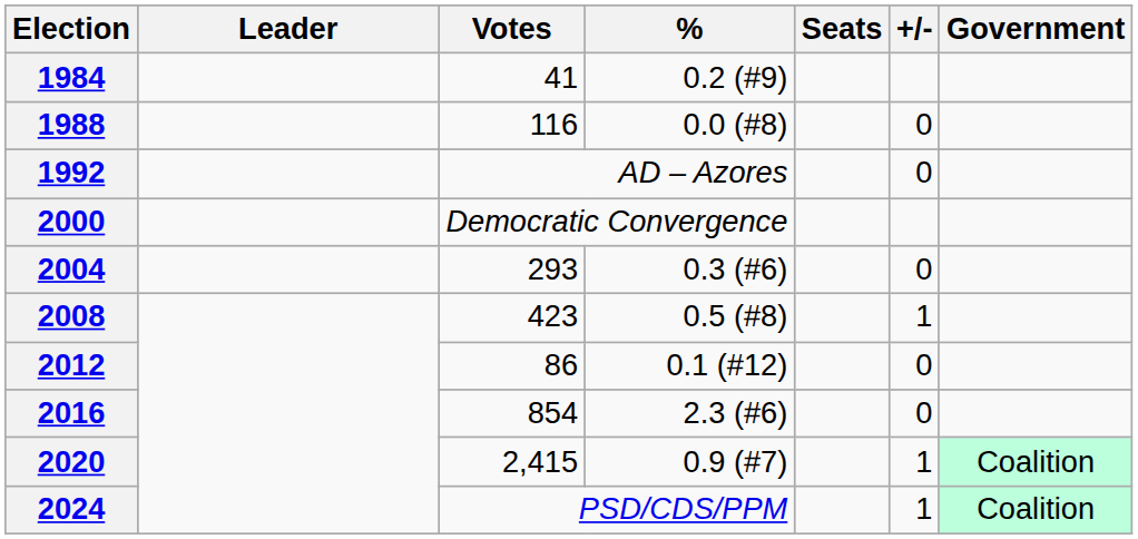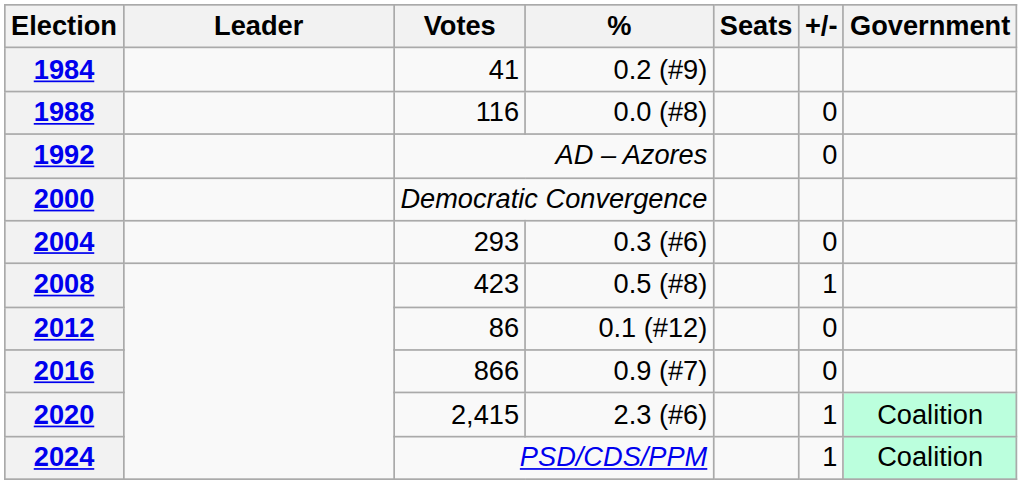 <table class="wikitable" style="text-align:right;">
 <tr>
 <th>Election</th>
 <th width="152px">Leader</th>
 <th>Votes</th>
 <th>%</th>
 <th>Seats</th>
 <th>+/-</th>
 <th>Government</th>
 </tr>
 <tr>
 <th><a href='#'>1984</a></th>
 <td align=left></td>
 <td>41</td>
 <td>0.2 (#9)</td>
 <td></td>
 <td></td>
 <td></td>
 </tr>
 <tr>
 <th><a href='#'>1988</a></th>
 <td align=left></td>
 <td>116</td>
 <td>0.0 (#8)</td>
 <td></td>
 <td>0</td>
 <td></td>
 </tr>
 <tr>
 <th><a href='#'>1992</a></th>
 <td align=left></td>
 <td colspan=2><em>AD – Azores</em></td>
 <td></td>
 <td>0</td>
 <td></td>
 </tr>
 <tr>
 <th><a href='#'>2000</a></th>
 <td align=left></td>
 <td colspan=2><em>Democratic Convergence</em></td>
 <td></td>
 <td></td>
 <td></td>
 </tr>
 <tr>
 <th><a href='#'>2004</a></th>
 <td align=left></td>
 <td>293</td>
 <td>0.3 (#6)</td>
 <td></td>
 <td>0</td>
 <td></td>
 </tr>
 <tr>
 <th><a href='#'>2008</a></th>
 <td rowspan=5 align=left></td>
 <td>423</td>
 <td>0.5 (#8)</td>
 <td></td>
 <td>1</td>
 <td></td>
 </tr>
 <tr>
 <th><a href='#'>2012</a></th>
 <td>86</td>
 <td>0.1 (#12)</td>
 <td></td>
 <td>0</td>
 <td></td>
 </tr>
 <tr>
 <th><a href='#'>2016</a></th>
-<td>854</td>
-<td>2.3 (#6)</td>
+<td>866</td>
+<td>0.9 (#7)</td>
 <td></td>
 <td>0</td>
 <td></td>
 </tr>
 <tr>
 <th><a href='#'>2020</a></th>
 <td>2,415</td>
-<td>0.9 (#7)</td>
+<td>2.3 (#6)</td>
 <td></td>
 <td>1</td>
 <td style="background-color:#bbffdd" align="center">Coalition</td>
 </tr>
 <tr>
 <th><a href='#'>2024</a></th>
 <td colspan=2><em><a href='#'>PSD/CDS/PPM</a></em></td>
 <td></td>
 <td>1</td>
 <td style="background-color:#bbffdd" align="center">Coalition</td>
 </tr>
 </table>
